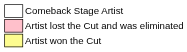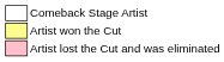 <table class="toccolours" style="font-size: 90%; white-space: nowrap;">
 <tr>
 <td style="background:white; border:1px solid black;">  </td>
 <td>Comeback Stage Artist</td>
 </tr>
 <tr>
+<td style="background:#fdfc8f; border:1px solid black;">      </td>
+<td>Artist won the Cut</td>
+</tr>
+<tr>
 <td style="background:pink; border:1px solid black;">      </td>
 <td>Artist lost the Cut and was eliminated</td>
 </tr>
-<tr>
-<td style="background:#fdfc8f; border:1px solid black;">      </td>
-<td>Artist won the Cut</td>
-</tr>
 </table>
